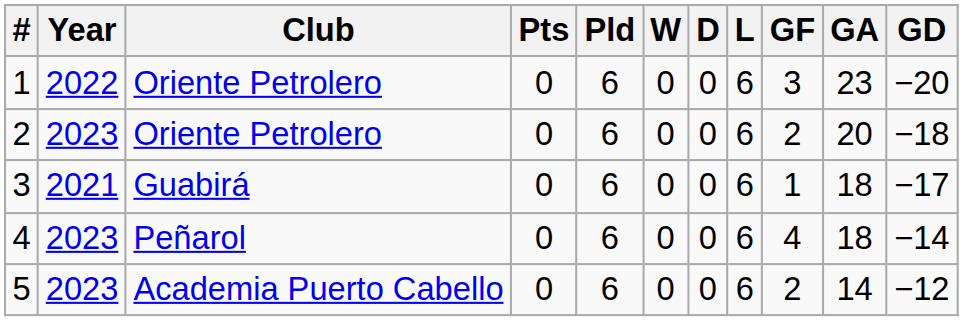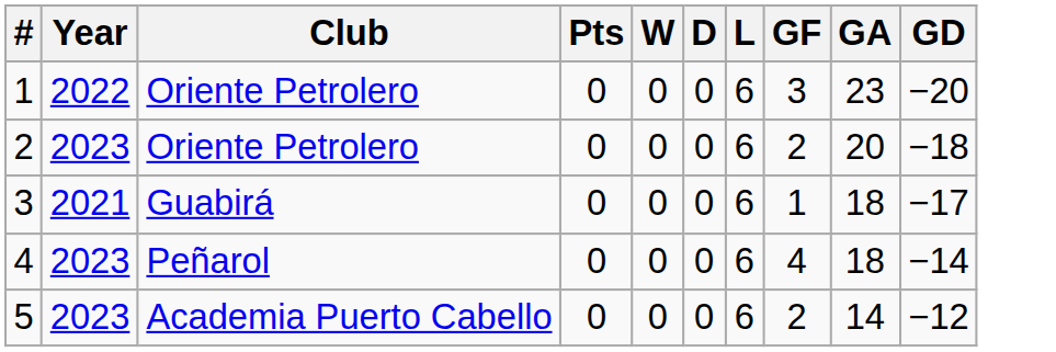 <table class="wikitable sortable" style="text-align:center">
 <tr>
 <th>#</th>
 <th>Year</th>
 <th>Club</th>
 <th>Pts</th>
-<th>Pld</th>
 <th>W</th>
 <th>D</th>
 <th>L</th>
 <th>GF</th>
 <th>GA</th>
 <th>GD</th>
 </tr>
 <tr>
 <td>1</td>
 <td><a href='#'>2022</a></td>
 <td style="text-align: left"> <a href='#'>Oriente Petrolero</a></td>
 <td>0</td>
-<td>6</td>
 <td>0</td>
 <td>0</td>
 <td>6</td>
 <td>3</td>
 <td>23</td>
 <td>−20</td>
 </tr>
 <tr>
 <td>2</td>
 <td><a href='#'>2023</a></td>
 <td style="text-align: left"> <a href='#'>Oriente Petrolero</a></td>
 <td>0</td>
-<td>6</td>
 <td>0</td>
 <td>0</td>
 <td>6</td>
 <td>2</td>
 <td>20</td>
 <td>−18</td>
 </tr>
 <tr>
 <td>3</td>
 <td><a href='#'>2021</a></td>
 <td style="text-align: left"> <a href='#'>Guabirá</a></td>
 <td>0</td>
-<td>6</td>
 <td>0</td>
 <td>0</td>
 <td>6</td>
 <td>1</td>
 <td>18</td>
 <td>−17</td>
 </tr>
 <tr>
 <td>4</td>
 <td><a href='#'>2023</a></td>
 <td style="text-align: left"> <a href='#'>Peñarol</a></td>
 <td>0</td>
-<td>6</td>
 <td>0</td>
 <td>0</td>
 <td>6</td>
 <td>4</td>
 <td>18</td>
 <td>−14</td>
 </tr>
 <tr>
 <td>5</td>
 <td><a href='#'>2023</a></td>
 <td style="text-align: left"> <a href='#'>Academia Puerto Cabello</a></td>
 <td>0</td>
-<td>6</td>
 <td>0</td>
 <td>0</td>
 <td>6</td>
 <td>2</td>
 <td>14</td>
 <td>−12</td>
 </tr>
 </table>
